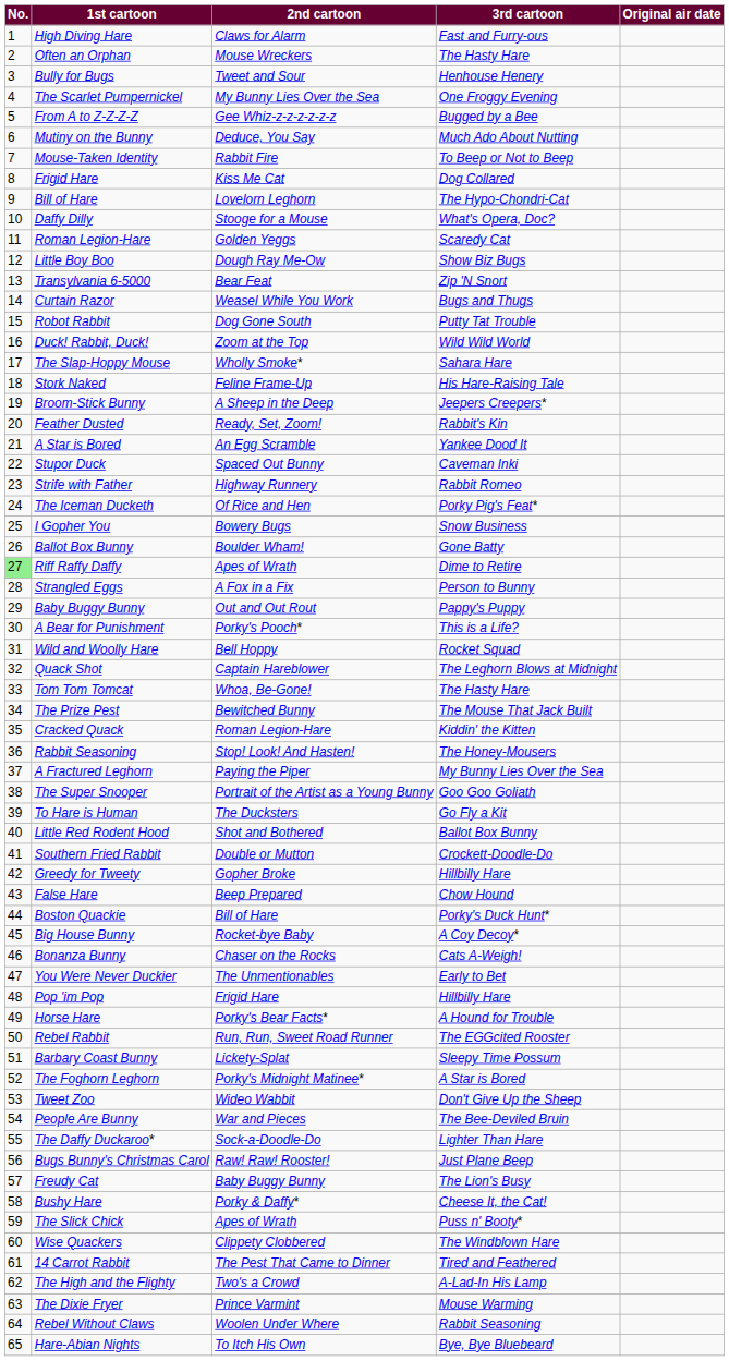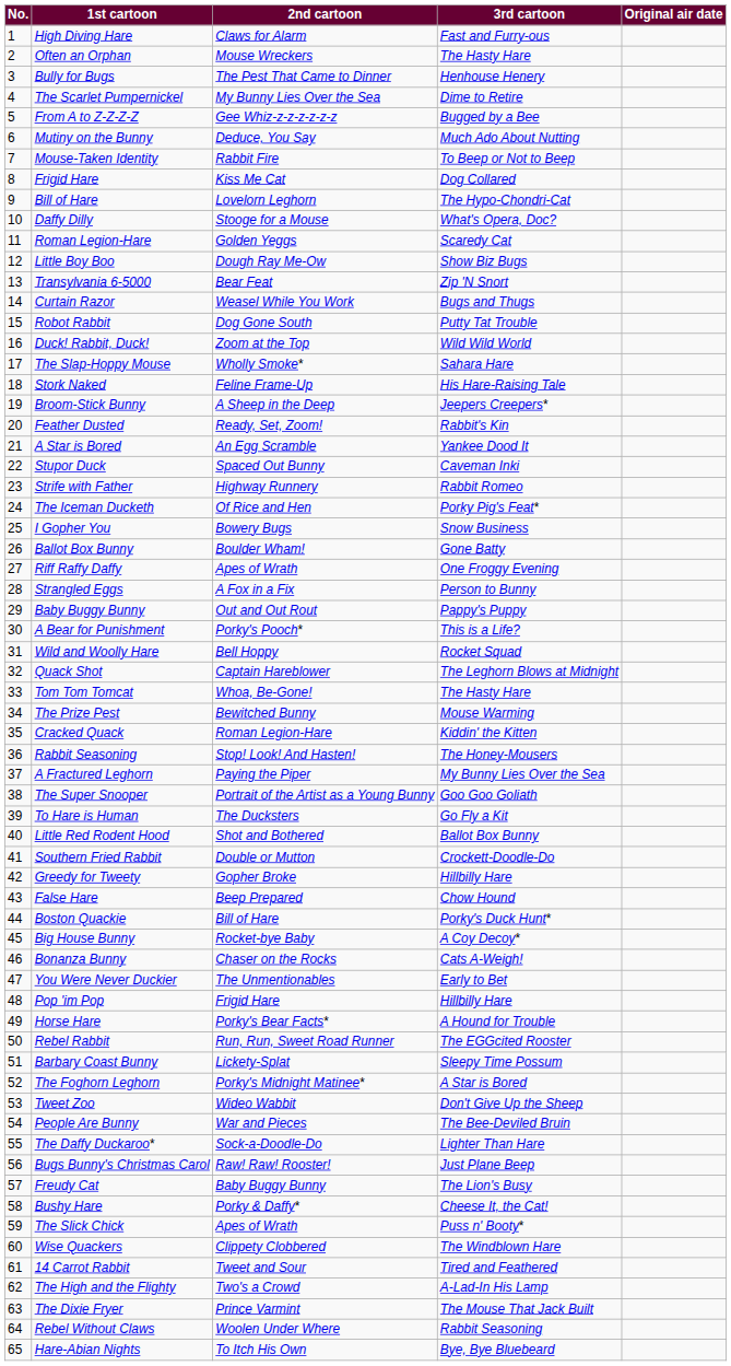 <table class="wikitable plainrowheaders">
 <tr>
 <th style="background:#603; color:#fff;">No.</th>
 <th style="background:#603; color:#fff;">1st cartoon</th>
 <th style="background:#603; color:#fff;">2nd cartoon</th>
 <th style="background:#603; color:#fff;">3rd cartoon</th>
 <th style="background:#603; color:#fff;">Original air date</th>
 </tr>
 <tr>
 <td>1</td>
 <td><em><a href='#'>High Diving Hare</a></em></td>
 <td><em><a href='#'>Claws for Alarm</a></em></td>
 <td><em><a href='#'>Fast and Furry-ous</a></em></td>
 <td></td>
 </tr>
 <tr>
 <td>2</td>
 <td><em><a href='#'>Often an Orphan</a></em></td>
 <td><em><a href='#'>Mouse Wreckers</a></em></td>
 <td><em><a href='#'>The Hasty Hare</a></em></td>
 <td></td>
 </tr>
 <tr>
 <td>3</td>
 <td><em><a href='#'>Bully for Bugs</a></em></td>
-<td><em><a href='#'>Tweet and Sour</a></em></td>
+<td><em><a href='#'>The Pest That Came to Dinner</a></em></td>
 <td><em><a href='#'>Henhouse Henery</a></em></td>
 <td></td>
 </tr>
 <tr>
 <td>4</td>
 <td><em><a href='#'>The Scarlet Pumpernickel</a></em></td>
 <td><em><a href='#'>My Bunny Lies Over the Sea</a></em></td>
-<td><em><a href='#'>One Froggy Evening</a></em></td>
+<td><em><a href='#'>Dime to Retire</a></em></td>
 <td></td>
 </tr>
 <tr>
 <td>5</td>
 <td><em><a href='#'>From A to Z-Z-Z-Z</a></em></td>
 <td><em><a href='#'>Gee Whiz-z-z-z-z-z-z</a></em></td>
 <td><em><a href='#'>Bugged by a Bee</a></em></td>
 <td></td>
 </tr>
 <tr>
 <td>6</td>
 <td><em><a href='#'>Mutiny on the Bunny</a></em></td>
 <td><em><a href='#'>Deduce, You Say</a></em></td>
 <td><em><a href='#'>Much Ado About Nutting</a></em></td>
 <td></td>
 </tr>
 <tr>
 <td>7</td>
 <td><em><a href='#'>Mouse-Taken Identity</a></em></td>
 <td><em><a href='#'>Rabbit Fire</a></em></td>
 <td><em><a href='#'>To Beep or Not to Beep</a></em></td>
 <td></td>
 </tr>
 <tr>
 <td>8</td>
 <td><em><a href='#'>Frigid Hare</a></em></td>
 <td><em><a href='#'>Kiss Me Cat</a></em></td>
 <td><em><a href='#'>Dog Collared</a></em></td>
 <td></td>
 </tr>
 <tr>
 <td>9</td>
 <td><em><a href='#'>Bill of Hare</a></em></td>
 <td><em><a href='#'>Lovelorn Leghorn</a></em></td>
 <td><em><a href='#'>The Hypo-Chondri-Cat</a></em></td>
 <td></td>
 </tr>
 <tr>
 <td>10</td>
 <td><em><a href='#'>Daffy Dilly</a></em></td>
 <td><em><a href='#'>Stooge for a Mouse</a></em></td>
 <td><em><a href='#'>What's Opera, Doc?</a></em></td>
 <td></td>
 </tr>
 <tr>
 <td>11</td>
 <td><em><a href='#'>Roman Legion-Hare</a></em></td>
 <td><em><a href='#'>Golden Yeggs</a></em></td>
 <td><em><a href='#'>Scaredy Cat</a></em></td>
 <td></td>
 </tr>
 <tr>
 <td>12</td>
 <td><em><a href='#'>Little Boy Boo</a></em></td>
 <td><em><a href='#'>Dough Ray Me-Ow</a></em></td>
 <td><em><a href='#'>Show Biz Bugs</a></em></td>
 <td></td>
 </tr>
 <tr>
 <td>13</td>
 <td><em><a href='#'>Transylvania 6-5000</a></em></td>
 <td><em><a href='#'>Bear Feat</a></em></td>
 <td><em><a href='#'>Zip 'N Snort</a></em></td>
 <td></td>
 </tr>
 <tr>
 <td>14</td>
 <td><em><a href='#'>Curtain Razor</a></em></td>
 <td><em><a href='#'>Weasel While You Work</a></em></td>
 <td><em><a href='#'>Bugs and Thugs</a></em></td>
 <td></td>
 </tr>
 <tr>
 <td>15</td>
 <td><em><a href='#'>Robot Rabbit</a></em></td>
 <td><em><a href='#'>Dog Gone South</a></em></td>
 <td><em><a href='#'>Putty Tat Trouble</a></em></td>
 <td></td>
 </tr>
 <tr>
 <td>16</td>
 <td><em><a href='#'>Duck! Rabbit, Duck!</a></em></td>
 <td><em><a href='#'>Zoom at the Top</a></em></td>
 <td><em><a href='#'>Wild Wild World</a></em></td>
 <td></td>
 </tr>
 <tr>
 <td>17</td>
 <td><em><a href='#'>The Slap-Hoppy Mouse</a></em></td>
 <td><em><a href='#'>Wholly Smoke</a></em>*</td>
 <td><em><a href='#'>Sahara Hare</a></em></td>
 <td></td>
 </tr>
 <tr>
 <td>18</td>
 <td><em><a href='#'>Stork Naked</a></em></td>
 <td><em><a href='#'>Feline Frame-Up</a></em></td>
 <td><em><a href='#'>His Hare-Raising Tale</a></em></td>
 <td></td>
 </tr>
 <tr>
 <td>19</td>
 <td><em><a href='#'>Broom-Stick Bunny</a></em></td>
 <td><em><a href='#'>A Sheep in the Deep</a></em></td>
 <td><em><a href='#'>Jeepers Creepers</a></em>*</td>
 <td></td>
 </tr>
 <tr>
 <td>20</td>
 <td><em><a href='#'>Feather Dusted</a></em></td>
 <td><em><a href='#'>Ready, Set, Zoom!</a></em></td>
 <td><em><a href='#'>Rabbit's Kin</a></em></td>
 <td></td>
 </tr>
 <tr>
 <td>21</td>
 <td><em><a href='#'>A Star is Bored</a></em></td>
 <td><em><a href='#'>An Egg Scramble</a></em></td>
 <td><em><a href='#'>Yankee Dood It</a></em></td>
 <td></td>
 </tr>
 <tr>
 <td>22</td>
 <td><em><a href='#'>Stupor Duck</a></em></td>
 <td><em><a href='#'>Spaced Out Bunny</a></em></td>
 <td><em><a href='#'>Caveman Inki</a></em></td>
 <td></td>
 </tr>
 <tr>
 <td>23</td>
 <td><em><a href='#'>Strife with Father</a></em></td>
 <td><em><a href='#'>Highway Runnery</a></em></td>
 <td><em><a href='#'>Rabbit Romeo</a></em></td>
 <td></td>
 </tr>
 <tr>
 <td>24</td>
 <td><em><a href='#'>The Iceman Ducketh</a></em></td>
 <td><em><a href='#'>Of Rice and Hen</a></em></td>
 <td><em><a href='#'>Porky Pig's Feat</a></em>*</td>
 <td></td>
 </tr>
 <tr>
 <td>25</td>
 <td><em><a href='#'>I Gopher You</a></em></td>
 <td><em><a href='#'>Bowery Bugs</a></em></td>
 <td><em><a href='#'>Snow Business</a></em></td>
 <td></td>
 </tr>
 <tr>
 <td>26</td>
 <td><em><a href='#'>Ballot Box Bunny</a></em></td>
 <td><em><a href='#'>Boulder Wham!</a></em></td>
 <td><em><a href='#'>Gone Batty</a></em></td>
 <td></td>
 </tr>
 <tr>
-<td style="background: lightgreen;">27</td>
+<td>27</td>
 <td><em><a href='#'>Riff Raffy Daffy</a></em></td>
 <td><em><a href='#'>Apes of Wrath</a></em></td>
-<td><em><a href='#'>Dime to Retire</a></em></td>
+<td><em><a href='#'>One Froggy Evening</a></em></td>
 <td></td>
 </tr>
 <tr>
 <td>28</td>
 <td><em><a href='#'>Strangled Eggs</a></em></td>
 <td><em><a href='#'>A Fox in a Fix</a></em></td>
 <td><em><a href='#'>Person to Bunny</a></em></td>
 <td></td>
 </tr>
 <tr>
 <td>29</td>
 <td><em><a href='#'>Baby Buggy Bunny</a></em></td>
 <td><em><a href='#'>Out and Out Rout</a></em></td>
 <td><em><a href='#'>Pappy's Puppy</a></em></td>
 <td></td>
 </tr>
 <tr>
 <td>30</td>
 <td><em><a href='#'>A Bear for Punishment</a></em></td>
 <td><em><a href='#'>Porky's Pooch</a></em>*</td>
 <td><em><a href='#'>This is a Life?</a></em></td>
 <td></td>
 </tr>
 <tr>
 <td>31</td>
 <td><em><a href='#'>Wild and Woolly Hare</a></em></td>
 <td><em><a href='#'>Bell Hoppy</a></em></td>
 <td><em><a href='#'>Rocket Squad</a></em></td>
 <td></td>
 </tr>
 <tr>
 <td>32</td>
 <td><em><a href='#'>Quack Shot</a></em></td>
 <td><em><a href='#'>Captain Hareblower</a></em></td>
 <td><em><a href='#'>The Leghorn Blows at Midnight</a></em></td>
 <td></td>
 </tr>
 <tr>
 <td>33</td>
 <td><em><a href='#'>Tom Tom Tomcat</a></em></td>
 <td><em><a href='#'>Whoa, Be-Gone!</a></em></td>
 <td><em><a href='#'>The Hasty Hare</a></em></td>
 <td></td>
 </tr>
 <tr>
 <td>34</td>
 <td><em><a href='#'>The Prize Pest</a></em></td>
 <td><em><a href='#'>Bewitched Bunny</a></em></td>
-<td><em><a href='#'>The Mouse That Jack Built</a></em></td>
+<td><em><a href='#'>Mouse Warming</a></em></td>
 <td></td>
 </tr>
 <tr>
 <td>35</td>
 <td><em><a href='#'>Cracked Quack</a></em></td>
 <td><em><a href='#'>Roman Legion-Hare</a></em></td>
 <td><em><a href='#'>Kiddin' the Kitten</a></em></td>
 <td></td>
 </tr>
 <tr>
 <td>36</td>
 <td><em><a href='#'>Rabbit Seasoning</a></em></td>
 <td><em><a href='#'>Stop! Look! And Hasten!</a></em></td>
 <td><em><a href='#'>The Honey-Mousers</a></em></td>
 <td></td>
 </tr>
 <tr>
 <td>37</td>
 <td><em><a href='#'>A Fractured Leghorn</a></em></td>
 <td><em><a href='#'>Paying the Piper</a></em></td>
 <td><em><a href='#'>My Bunny Lies Over the Sea</a></em></td>
 <td></td>
 </tr>
 <tr>
 <td>38</td>
 <td><em><a href='#'>The Super Snooper</a></em></td>
 <td><em><a href='#'>Portrait of the Artist as a Young Bunny</a></em></td>
 <td><em><a href='#'>Goo Goo Goliath</a></em></td>
 <td></td>
 </tr>
 <tr>
 <td>39</td>
 <td><em><a href='#'>To Hare is Human</a></em></td>
 <td><em><a href='#'>The Ducksters</a></em></td>
 <td><em><a href='#'>Go Fly a Kit</a></em></td>
 <td></td>
 </tr>
 <tr>
 <td>40</td>
 <td><em><a href='#'>Little Red Rodent Hood</a></em></td>
 <td><em><a href='#'>Shot and Bothered</a></em></td>
 <td><em><a href='#'>Ballot Box Bunny</a></em></td>
 <td></td>
 </tr>
 <tr>
 <td>41</td>
 <td><em><a href='#'>Southern Fried Rabbit</a></em></td>
 <td><em><a href='#'>Double or Mutton</a></em></td>
 <td><em><a href='#'>Crockett-Doodle-Do</a></em></td>
 <td></td>
 </tr>
 <tr>
 <td>42</td>
 <td><em><a href='#'>Greedy for Tweety</a></em></td>
 <td><em><a href='#'>Gopher Broke</a></em></td>
 <td><em><a href='#'>Hillbilly Hare</a></em></td>
 <td></td>
 </tr>
 <tr>
 <td>43</td>
 <td><em><a href='#'>False Hare</a></em></td>
 <td><em><a href='#'>Beep Prepared</a></em></td>
 <td><em><a href='#'>Chow Hound</a></em></td>
 <td></td>
 </tr>
 <tr>
 <td>44</td>
 <td><em><a href='#'>Boston Quackie</a></em></td>
 <td><em><a href='#'>Bill of Hare</a></em></td>
 <td><em><a href='#'>Porky's Duck Hunt</a></em>*</td>
 <td></td>
 </tr>
 <tr>
 <td>45</td>
 <td><em><a href='#'>Big House Bunny</a></em></td>
 <td><em><a href='#'>Rocket-bye Baby</a></em></td>
 <td><em><a href='#'>A Coy Decoy</a></em>*</td>
 <td></td>
 </tr>
 <tr>
 <td>46</td>
 <td><em><a href='#'>Bonanza Bunny</a></em></td>
 <td><em><a href='#'>Chaser on the Rocks</a></em></td>
 <td><em><a href='#'>Cats A-Weigh!</a></em></td>
 <td></td>
 </tr>
 <tr>
 <td>47</td>
 <td><em><a href='#'>You Were Never Duckier</a></em></td>
 <td><em><a href='#'>The Unmentionables</a></em></td>
 <td><em><a href='#'>Early to Bet</a></em></td>
 <td></td>
 </tr>
 <tr>
 <td>48</td>
 <td><em><a href='#'>Pop 'im Pop</a></em></td>
 <td><em><a href='#'>Frigid Hare</a></em></td>
 <td><em><a href='#'>Hillbilly Hare</a></em></td>
 <td></td>
 </tr>
 <tr>
 <td>49</td>
 <td><em><a href='#'>Horse Hare</a></em></td>
 <td><em><a href='#'>Porky's Bear Facts</a></em>*</td>
 <td><em><a href='#'>A Hound for Trouble</a></em></td>
 <td></td>
 </tr>
 <tr>
 <td>50</td>
 <td><em><a href='#'>Rebel Rabbit</a></em></td>
 <td><em><a href='#'>Run, Run, Sweet Road Runner</a></em></td>
 <td><em><a href='#'>The EGGcited Rooster</a></em></td>
 <td></td>
 </tr>
 <tr>
 <td>51</td>
 <td><em><a href='#'>Barbary Coast Bunny</a></em></td>
 <td><em><a href='#'>Lickety-Splat</a></em></td>
 <td><em><a href='#'>Sleepy Time Possum</a></em></td>
 <td></td>
 </tr>
 <tr>
 <td>52</td>
 <td><em><a href='#'>The Foghorn Leghorn</a></em></td>
 <td><em><a href='#'>Porky's Midnight Matinee</a></em>*</td>
 <td><em><a href='#'>A Star is Bored</a></em></td>
 <td></td>
 </tr>
 <tr>
 <td>53</td>
 <td><em><a href='#'>Tweet Zoo</a></em></td>
 <td><em><a href='#'>Wideo Wabbit</a></em></td>
 <td><em><a href='#'>Don't Give Up the Sheep</a></em></td>
 <td></td>
 </tr>
 <tr>
 <td>54</td>
 <td><em><a href='#'>People Are Bunny</a></em></td>
 <td><em><a href='#'>War and Pieces</a></em></td>
 <td><em><a href='#'>The Bee-Deviled Bruin</a></em></td>
 <td></td>
 </tr>
 <tr>
 <td>55</td>
 <td><em><a href='#'>The Daffy Duckaroo</a></em>*</td>
 <td><em><a href='#'>Sock-a-Doodle-Do</a></em></td>
 <td><em><a href='#'>Lighter Than Hare</a></em></td>
 <td></td>
 </tr>
 <tr>
 <td>56</td>
 <td><em><a href='#'>Bugs Bunny's Christmas Carol</a></em></td>
 <td><em><a href='#'>Raw! Raw! Rooster!</a></em></td>
 <td><em><a href='#'>Just Plane Beep</a></em></td>
 <td></td>
 </tr>
 <tr>
 <td>57</td>
 <td><em><a href='#'>Freudy Cat</a></em></td>
 <td><em><a href='#'>Baby Buggy Bunny</a></em></td>
 <td><em><a href='#'>The Lion's Busy</a></em></td>
 <td></td>
 </tr>
 <tr>
 <td>58</td>
 <td><em><a href='#'>Bushy Hare</a></em></td>
 <td><em><a href='#'>Porky & Daffy</a></em>*</td>
 <td><em><a href='#'>Cheese It, the Cat!</a></em></td>
 <td></td>
 </tr>
 <tr>
 <td>59</td>
 <td><em><a href='#'>The Slick Chick</a></em></td>
 <td><em><a href='#'>Apes of Wrath</a></em></td>
 <td><em><a href='#'>Puss n' Booty</a></em>*</td>
 <td></td>
 </tr>
 <tr>
 <td>60</td>
 <td><em><a href='#'>Wise Quackers</a></em></td>
 <td><em><a href='#'>Clippety Clobbered</a></em></td>
 <td><em><a href='#'>The Windblown Hare</a></em></td>
 <td></td>
 </tr>
 <tr>
 <td>61</td>
 <td><em><a href='#'>14 Carrot Rabbit</a></em></td>
-<td><em><a href='#'>The Pest That Came to Dinner</a></em></td>
+<td><em><a href='#'>Tweet and Sour</a></em></td>
 <td><em><a href='#'>Tired and Feathered</a></em></td>
 <td></td>
 </tr>
 <tr>
 <td>62</td>
 <td><em><a href='#'>The High and the Flighty</a></em></td>
 <td><em><a href='#'>Two's a Crowd</a></em></td>
 <td><em><a href='#'>A-Lad-In His Lamp</a></em></td>
 <td></td>
 </tr>
 <tr>
 <td>63</td>
 <td><em><a href='#'>The Dixie Fryer</a></em></td>
 <td><em><a href='#'>Prince Varmint</a></em></td>
-<td><em><a href='#'>Mouse Warming</a></em></td>
+<td><em><a href='#'>The Mouse That Jack Built</a></em></td>
 <td></td>
 </tr>
 <tr>
 <td>64</td>
 <td><em><a href='#'>Rebel Without Claws</a></em></td>
 <td><em><a href='#'>Woolen Under Where</a></em></td>
 <td><em><a href='#'>Rabbit Seasoning</a></em></td>
 <td></td>
 </tr>
 <tr>
 <td>65</td>
 <td><em><a href='#'>Hare-Abian Nights</a></em></td>
 <td><em><a href='#'>To Itch His Own</a></em></td>
 <td><em><a href='#'>Bye, Bye Bluebeard</a></em></td>
 <td></td>
 </tr>
 </table>
